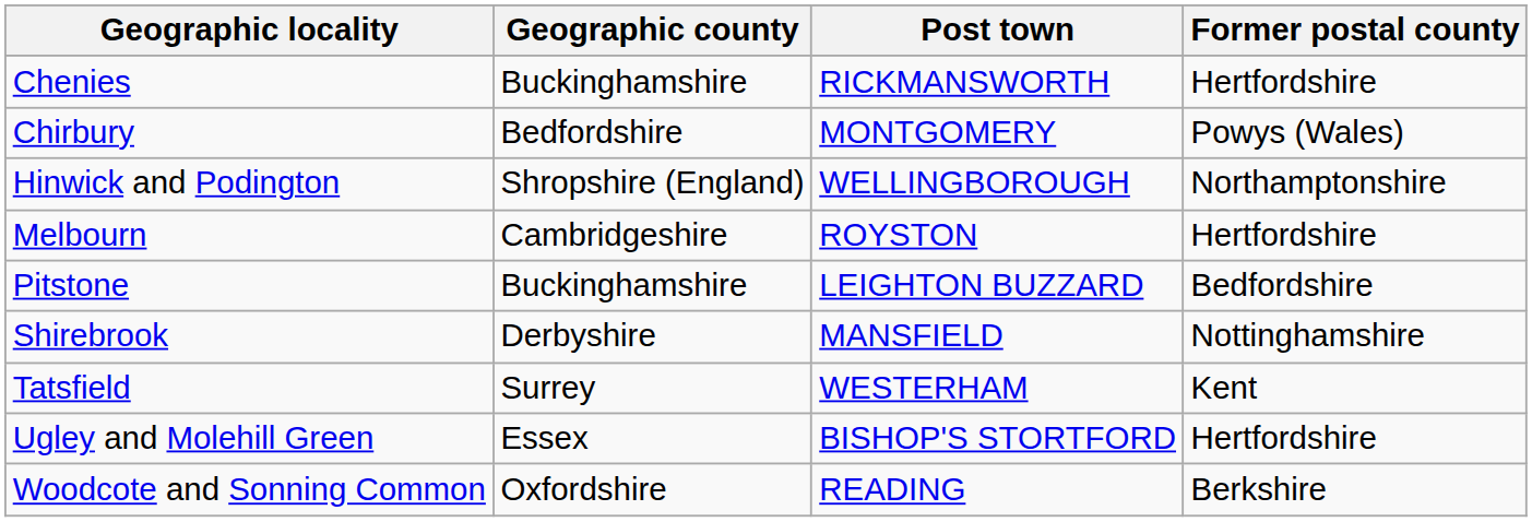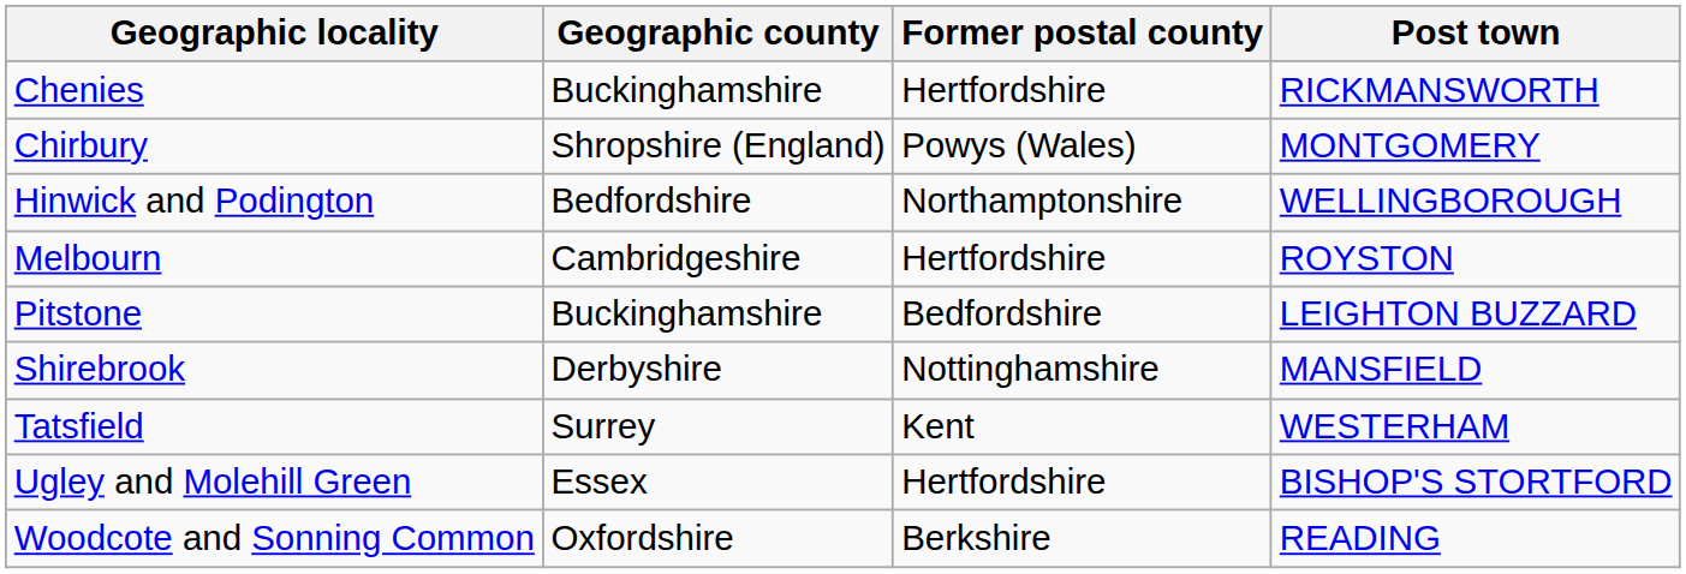 <table class="wikitable">
 <tr>
 <th>Geographic locality</th>
 <th>Geographic county</th>
+<th>Former postal county</th>
 <th>Post town</th>
-<th>Former postal county</th>
 </tr>
 <tr>
 <td><a href='#'>Chenies</a></td>
 <td>Buckinghamshire</td>
+<td>Hertfordshire</td>
 <td><a href='#'>RICKMANSWORTH</a></td>
-<td>Hertfordshire</td>
 </tr>
 <tr>
 <td><a href='#'>Chirbury</a></td>
-<td>Bedfordshire</td>
+<td>Shropshire (England)</td>
+<td>Powys (Wales)</td>
 <td><a href='#'>MONTGOMERY</a></td>
-<td>Powys (Wales)</td>
 </tr>
 <tr>
 <td><a href='#'>Hinwick</a> and <a href='#'>Podington</a></td>
-<td>Shropshire (England)</td>
+<td>Bedfordshire</td>
+<td>Northamptonshire</td>
 <td><a href='#'>WELLINGBOROUGH</a></td>
-<td>Northamptonshire</td>
 </tr>
 <tr>
 <td><a href='#'>Melbourn</a></td>
 <td>Cambridgeshire</td>
+<td>Hertfordshire</td>
 <td><a href='#'>ROYSTON</a></td>
-<td>Hertfordshire</td>
 </tr>
 <tr>
 <td><a href='#'>Pitstone</a></td>
 <td>Buckinghamshire</td>
+<td>Bedfordshire</td>
 <td><a href='#'>LEIGHTON BUZZARD</a></td>
-<td>Bedfordshire</td>
 </tr>
 <tr>
 <td><a href='#'>Shirebrook</a></td>
 <td>Derbyshire</td>
+<td>Nottinghamshire</td>
 <td><a href='#'>MANSFIELD</a></td>
-<td>Nottinghamshire</td>
 </tr>
 <tr>
 <td><a href='#'>Tatsfield</a></td>
 <td>Surrey</td>
+<td>Kent</td>
 <td><a href='#'>WESTERHAM</a></td>
-<td>Kent</td>
 </tr>
 <tr>
 <td><a href='#'>Ugley</a> and <a href='#'>Molehill Green</a></td>
 <td>Essex</td>
+<td>Hertfordshire</td>
 <td><a href='#'>BISHOP'S STORTFORD</a></td>
-<td>Hertfordshire</td>
 </tr>
 <tr>
 <td><a href='#'>Woodcote</a> and <a href='#'>Sonning Common</a></td>
 <td>Oxfordshire</td>
+<td>Berkshire</td>
 <td><a href='#'>READING</a></td>
-<td>Berkshire</td>
 </tr>
 </table>
